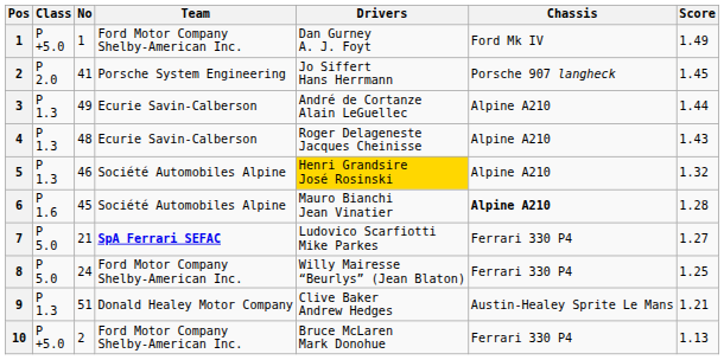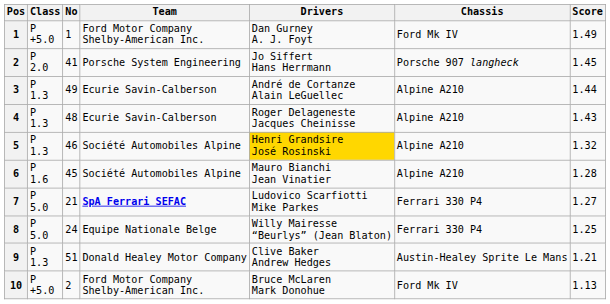 <table class="wikitable" style="font-size: 95%;">
 <tr>
 <th>Pos</th>
 <th>Class</th>
 <th>No</th>
 <th>Team</th>
 <th>Drivers</th>
 <th>Chassis</th>
 <th>Score</th>
 </tr>
 <tr>
 <th>1</th>
 <td>P<br>+5.0</td>
 <td>1</td>
 <td> Ford Motor Company<br> Shelby-American Inc.</td>
 <td> Dan Gurney<br> A. J. Foyt</td>
 <td>Ford Mk IV</td>
 <td>1.49</td>
 </tr>
 <tr>
 <th>2</th>
 <td>P<br>2.0</td>
 <td>41</td>
 <td> Porsche System Engineering</td>
 <td> Jo Siffert<br> Hans Herrmann</td>
 <td>Porsche 907 <em>langheck</em></td>
 <td>1.45</td>
 </tr>
 <tr>
 <th>3</th>
 <td>P<br>1.3</td>
 <td>49</td>
 <td> Ecurie Savin-Calberson</td>
 <td> André de Cortanze<br> Alain LeGuellec</td>
 <td>Alpine A210</td>
 <td>1.44</td>
 </tr>
 <tr>
 <th>4</th>
 <td>P<br>1.3</td>
 <td>48</td>
 <td> Ecurie Savin-Calberson</td>
 <td> Roger Delageneste<br> Jacques Cheinisse</td>
 <td>Alpine A210</td>
 <td>1.43</td>
 </tr>
 <tr>
 <th>5</th>
 <td>P<br>1.3</td>
 <td>46</td>
 <td> Société Automobiles Alpine</td>
 <td style="background: gold;"> Henri Grandsire<br> José Rosinski</td>
 <td>Alpine A210</td>
 <td>1.32</td>
 </tr>
 <tr>
 <th>6</th>
 <td>P<br>1.6</td>
 <td>45</td>
 <td> Société Automobiles Alpine</td>
 <td> Mauro Bianchi<br> Jean Vinatier</td>
-<td><strong>Alpine A210</strong></td>
+<td>Alpine A210</td>
 <td>1.28</td>
 </tr>
 <tr>
 <th>7</th>
 <td>P<br>5.0</td>
 <td>21</td>
 <td> <strong><a href='#'>SpA Ferrari SEFAC</a></strong></td>
 <td> Ludovico Scarfiotti<br> Mike Parkes</td>
 <td>Ferrari 330 P4</td>
 <td>1.27</td>
 </tr>
 <tr>
 <th>8</th>
 <td>P<br>5.0</td>
 <td>24</td>
-<td> Ford Motor Company<br> Shelby-American Inc.</td>
+<td> Equipe Nationale Belge</td>
 <td> Willy Mairesse<br> “Beurlys” (Jean Blaton)</td>
 <td>Ferrari 330 P4</td>
 <td>1.25</td>
 </tr>
 <tr>
 <th>9</th>
 <td>P<br>1.3</td>
 <td>51</td>
 <td> Donald Healey Motor Company</td>
 <td> Clive Baker<br> Andrew Hedges</td>
 <td>Austin-Healey Sprite Le Mans</td>
 <td>1.21</td>
 </tr>
 <tr>
 <th>10</th>
 <td>P<br>+5.0</td>
 <td>2</td>
 <td> Ford Motor Company<br> Shelby-American Inc.</td>
 <td> Bruce McLaren<br> Mark Donohue</td>
-<td>Ferrari 330 P4</td>
+<td>Ford Mk IV</td>
 <td>1.13</td>
 </tr>
 </table>
